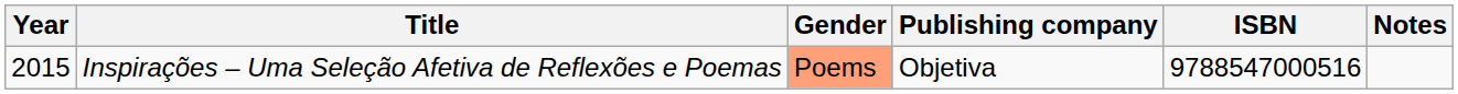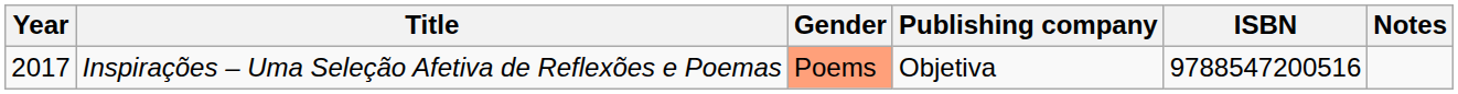 <table class="wikitable">
 <tr>
 <th>Year</th>
 <th>Title</th>
 <th>Gender</th>
 <th>Publishing company</th>
 <th>ISBN</th>
 <th>Notes</th>
 </tr>
 <tr>
-<td>2015</td>
+<td>2017</td>
 <td><em>Inspirações – Uma Seleção Afetiva de Reflexões e Poemas</em></td>
 <td style="background: lightsalmon;">Poems</td>
 <td>Objetiva</td>
-<td>9788547000516</td>
+<td>9788547200516</td>
 <td></td>
 </tr>
 </table>
